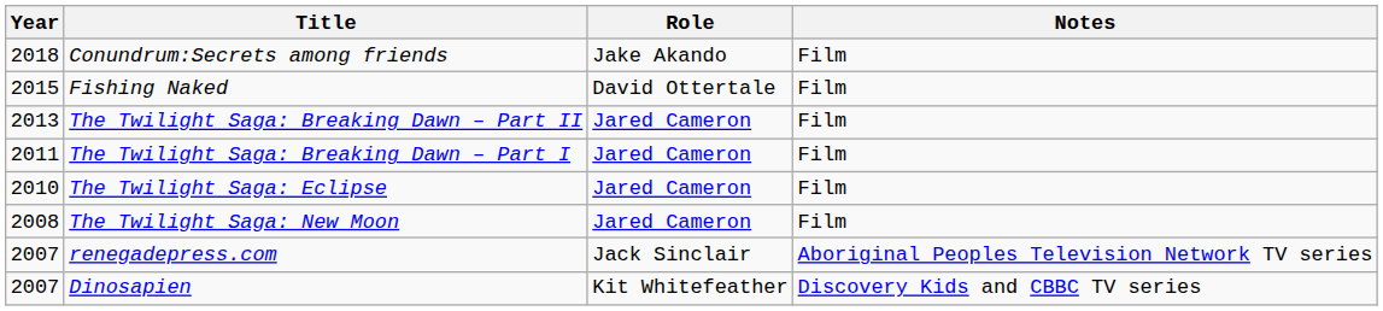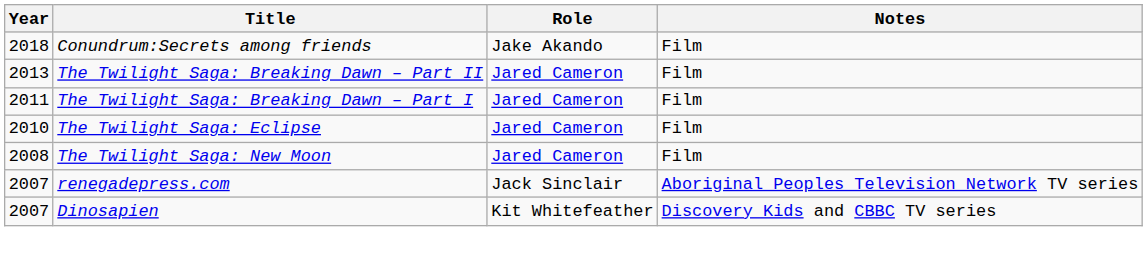 <table class="wikitable">
 <tr>
 <th>Year</th>
 <th>Title</th>
 <th>Role</th>
 <th>Notes</th>
 </tr>
 <tr>
 <td>2018</td>
 <td><em>Conundrum:Secrets among friends</em></td>
 <td>Jake Akando</td>
-<td>Film</td>
-</tr>
-<tr>
-<td>2015</td>
-<td><em>Fishing Naked</em></td>
-<td>David Ottertale</td>
 <td>Film</td>
 </tr>
 <tr>
 <td>2013</td>
 <td><em><a href='#'>The Twilight Saga: Breaking Dawn – Part II</a></em></td>
 <td><a href='#'>Jared Cameron</a></td>
 <td>Film</td>
 </tr>
 <tr>
 <td>2011</td>
 <td><em><a href='#'>The Twilight Saga: Breaking Dawn – Part I</a></em></td>
 <td><a href='#'>Jared Cameron</a></td>
 <td>Film</td>
 </tr>
 <tr>
 <td>2010</td>
 <td><em><a href='#'>The Twilight Saga: Eclipse</a></em></td>
 <td><a href='#'>Jared Cameron</a></td>
 <td>Film</td>
 </tr>
 <tr>
 <td>2008</td>
 <td><em><a href='#'>The Twilight Saga: New Moon</a></em></td>
 <td><a href='#'>Jared Cameron</a></td>
 <td>Film</td>
 </tr>
 <tr>
 <td>2007</td>
 <td><em><a href='#'>renegadepress.com</a></em></td>
 <td>Jack Sinclair</td>
 <td><a href='#'>Aboriginal Peoples Television Network</a> TV series</td>
 </tr>
 <tr>
 <td>2007</td>
 <td><em><a href='#'>Dinosapien</a></em></td>
 <td>Kit Whitefeather</td>
 <td><a href='#'>Discovery Kids</a> and <a href='#'>CBBC</a> TV series</td>
 </tr>
 </table>
